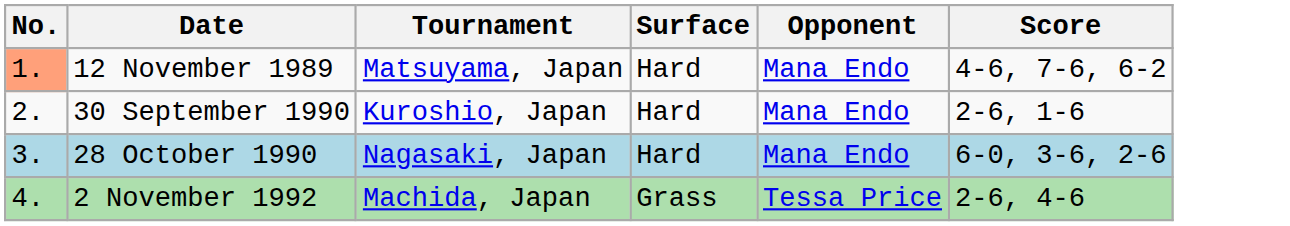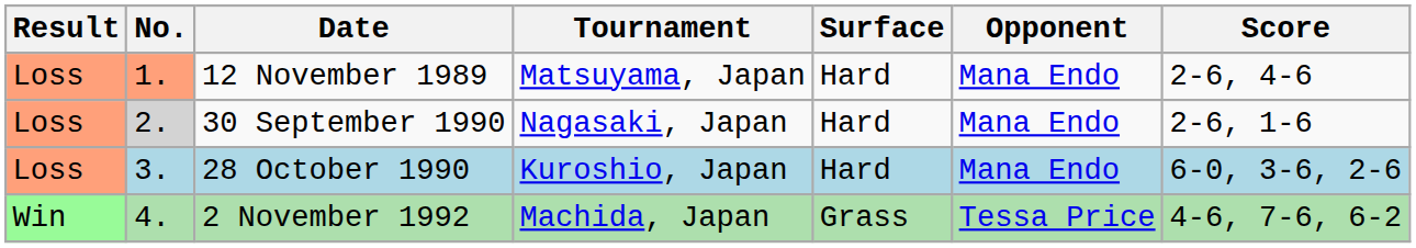 <table class="wikitable" style="font-size:97%">
 <tr>
+<th>Result</th>
 <th>No.</th>
 <th>Date</th>
 <th>Tournament</th>
 <th>Surface</th>
 <th>Opponent</th>
 <th>Score</th>
 </tr>
 <tr>
+<td style="background:#ffa07a;">Loss</td>
 <td style="background: lightsalmon;">1.</td>
 <td>12 November 1989</td>
 <td><a href='#'>Matsuyama</a>, Japan</td>
 <td>Hard</td>
 <td> <a href='#'>Mana Endo</a></td>
-<td>4-6, 7-6, 6-2</td>
+<td>2-6, 4-6</td>
 </tr>
 <tr>
-<td>2.</td>
+<td style="background:#ffa07a;">Loss</td>
+<td style="background: lightgrey;">2.</td>
 <td>30 September 1990</td>
-<td><a href='#'>Kuroshio</a>, Japan</td>
+<td><a href='#'>Nagasaki</a>, Japan</td>
 <td>Hard</td>
 <td> <a href='#'>Mana Endo</a></td>
 <td>2-6, 1-6</td>
 </tr>
 <tr style="background:lightblue;">
+<td style="background:#ffa07a;">Loss</td>
 <td>3.</td>
 <td>28 October 1990</td>
-<td><a href='#'>Nagasaki</a>, Japan</td>
+<td><a href='#'>Kuroshio</a>, Japan</td>
 <td>Hard</td>
 <td> <a href='#'>Mana Endo</a></td>
 <td>6-0, 3-6, 2-6</td>
 </tr>
 <tr style="background:#addfad;">
+<td style="background:#98fb98;">Win</td>
 <td>4.</td>
 <td>2 November 1992</td>
 <td><a href='#'>Machida</a>, Japan</td>
 <td>Grass</td>
 <td> <a href='#'>Tessa Price</a></td>
-<td>2-6, 4-6</td>
+<td>4-6, 7-6, 6-2</td>
 </tr>
 </table>
